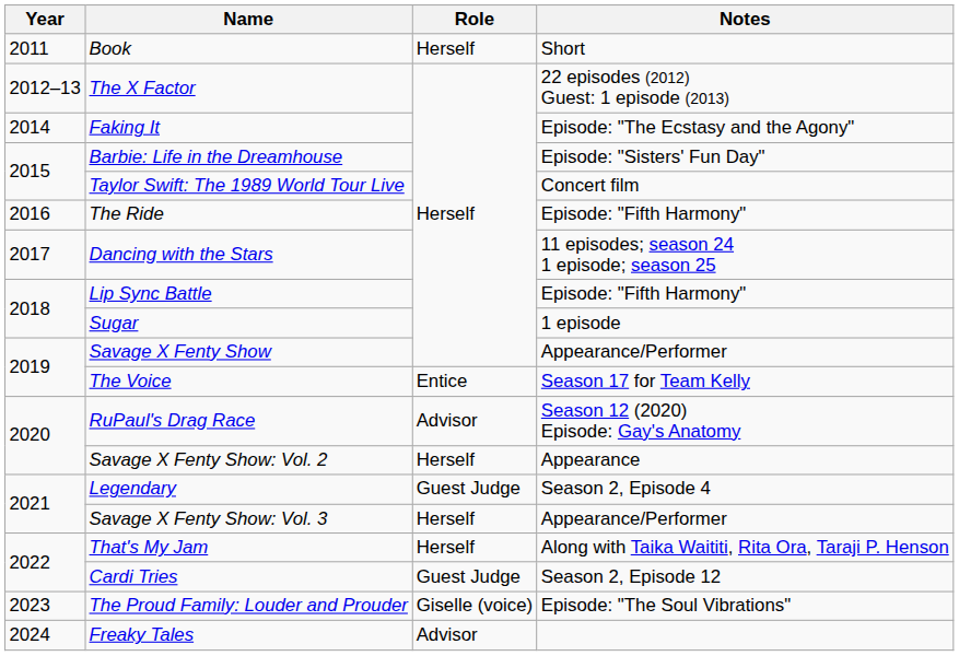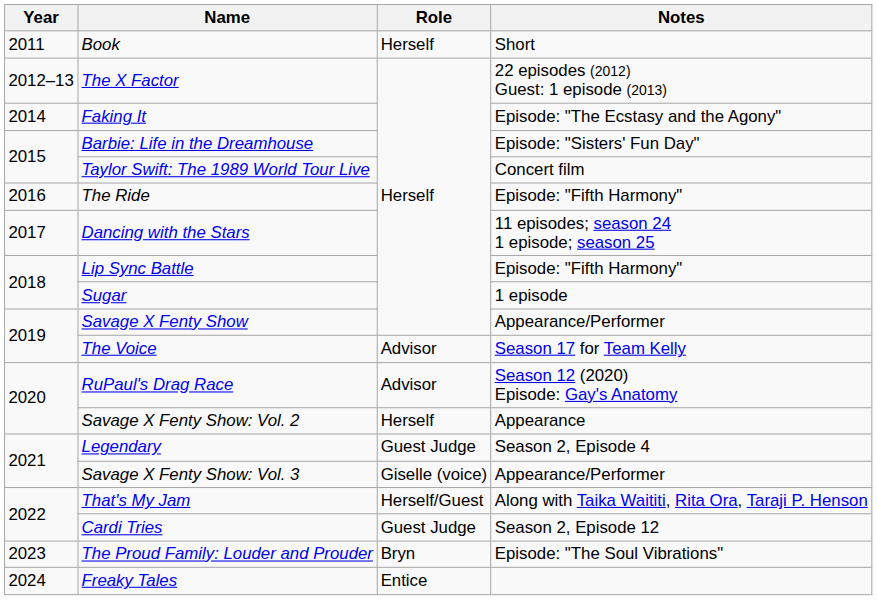 <table class="wikitable">
 <tr>
 <th>Year</th>
 <th>Name</th>
 <th>Role</th>
 <th>Notes</th>
 </tr>
 <tr>
 <td>2011</td>
 <td><em>Book</em></td>
 <td>Herself</td>
 <td>Short</td>
 </tr>
 <tr>
 <td>2012–13</td>
 <td><em><a href='#'>The X Factor</a></em></td>
 <td rowspan=9>Herself</td>
 <td>22 episodes <small>(2012)</small><br>Guest: 1 episode <small>(2013)</small></td>
 </tr>
 <tr>
 <td>2014</td>
 <td><em><a href='#'>Faking It</a></em></td>
 <td>Episode: "The Ecstasy and the Agony"</td>
 </tr>
 <tr>
 <td rowspan="2">2015</td>
 <td><em><a href='#'>Barbie: Life in the Dreamhouse</a></em></td>
 <td>Episode: "Sisters' Fun Day"</td>
 </tr>
 <tr>
 <td><em><a href='#'>Taylor Swift: The 1989 World Tour Live</a></em></td>
 <td>Concert film</td>
 </tr>
 <tr>
 <td>2016</td>
 <td><em>The Ride</em></td>
 <td>Episode: "Fifth Harmony"</td>
 </tr>
 <tr>
 <td>2017</td>
 <td><em><a href='#'>Dancing with the Stars</a></em></td>
 <td>11 episodes; <a href='#'>season 24</a><br>1 episode; <a href='#'>season 25</a></td>
 </tr>
 <tr>
 <td rowspan="2">2018</td>
 <td><em><a href='#'>Lip Sync Battle</a></em></td>
 <td>Episode: "Fifth Harmony"</td>
 </tr>
 <tr>
 <td><em><a href='#'>Sugar</a></em></td>
 <td>1 episode</td>
 </tr>
 <tr>
 <td rowspan=2>2019</td>
 <td><em><a href='#'>Savage X Fenty Show</a></em></td>
 <td>Appearance/Performer</td>
 </tr>
 <tr>
 <td><em><a href='#'>The Voice</a></em></td>
-<td>Entice</td>
+<td>Advisor</td>
 <td><a href='#'>Season 17</a> for <a href='#'>Team Kelly</a></td>
 </tr>
 <tr>
 <td rowspan="2">2020</td>
 <td><em><a href='#'>RuPaul's Drag Race</a></em></td>
 <td>Advisor</td>
 <td><a href='#'>Season 12</a> (2020)<br>Episode: <a href='#'>Gay's Anatomy</a></td>
 </tr>
 <tr>
 <td><em>Savage X Fenty Show: Vol. 2</em></td>
 <td>Herself</td>
 <td>Appearance</td>
 </tr>
 <tr>
 <td rowspan="2">2021</td>
 <td><em><a href='#'>Legendary</a></em></td>
 <td>Guest Judge</td>
 <td>Season 2, Episode 4</td>
 </tr>
 <tr>
 <td><em>Savage X Fenty Show: Vol. 3</em></td>
-<td>Herself</td>
+<td>Giselle (voice)</td>
 <td>Appearance/Performer</td>
 </tr>
 <tr>
 <td rowspan="2">2022</td>
 <td><em><a href='#'>That's My Jam</a></em></td>
-<td>Herself</td>
+<td>Herself/Guest</td>
 <td>Along with <a href='#'>Taika Waititi</a>, <a href='#'>Rita Ora</a>, <a href='#'>Taraji P. Henson</a></td>
 </tr>
 <tr>
 <td><em><a href='#'>Cardi Tries</a></em></td>
 <td>Guest Judge</td>
 <td>Season 2, Episode 12</td>
 </tr>
 <tr>
 <td>2023</td>
 <td><em><a href='#'>The Proud Family: Louder and Prouder</a></em></td>
-<td>Giselle (voice)</td>
+<td>Bryn</td>
 <td>Episode: "The Soul Vibrations"</td>
 </tr>
 <tr>
 <td>2024</td>
 <td><a href='#'><em>Freaky Tales</em></a></td>
-<td>Advisor</td>
+<td>Entice</td>
 <td></td>
 </tr>
 </table>
